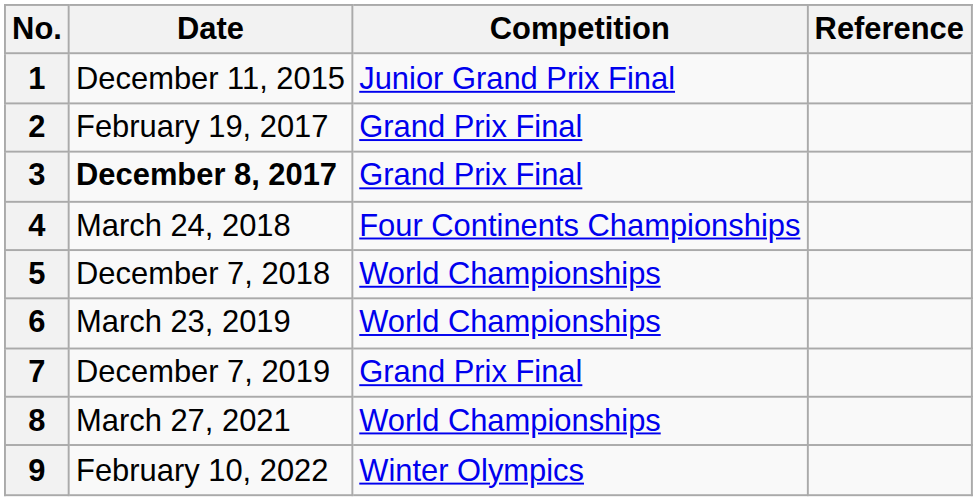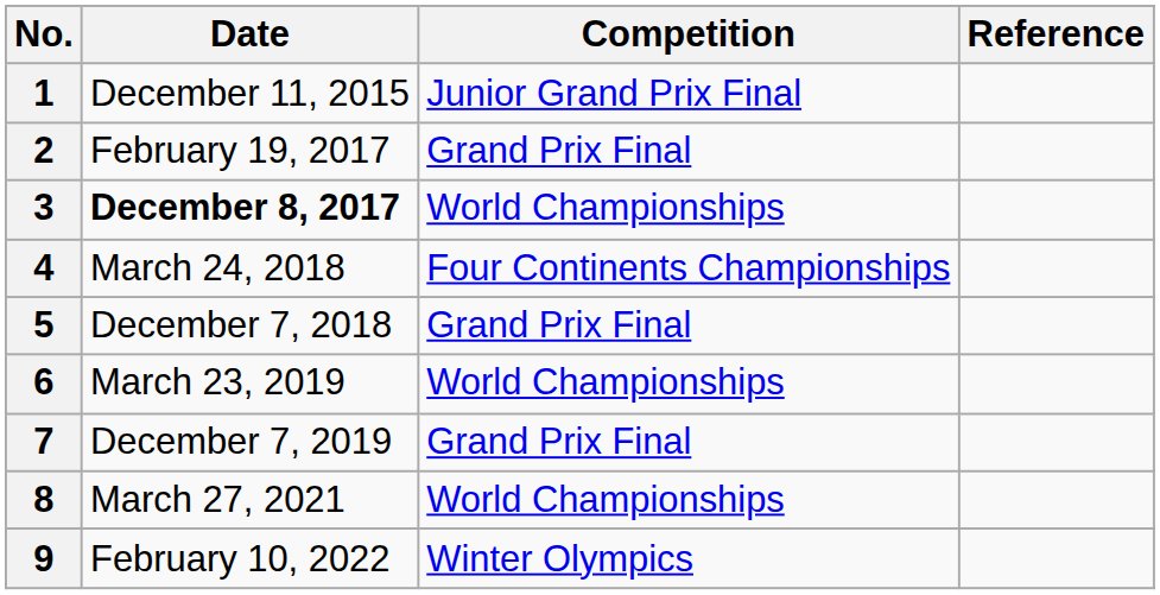 <table class="wikitable">
 <tr>
 <th scope=col>No.</th>
 <th scope=col>Date</th>
 <th scope=col>Competition</th>
 <th scope=col class=unsortable>Reference</th>
 </tr>
 <tr>
 <th scope=row>1</th>
 <td>December 11, 2015</td>
 <td><a href='#'>Junior Grand Prix Final</a></td>
 <td></td>
 </tr>
 <tr>
 <th scope="row">2</th>
 <td>February 19, 2017</td>
 <td><a href='#'>Grand Prix Final</a></td>
 <td></td>
 </tr>
 <tr>
 <th scope=row>3</th>
 <td><strong>December 8, 2017</strong></td>
-<td><a href='#'>Grand Prix Final</a></td>
+<td><a href='#'>World Championships</a></td>
 <td></td>
 </tr>
 <tr>
 <th scope="row">4</th>
 <td>March 24, 2018</td>
 <td><a href='#'>Four Continents Championships</a></td>
 <td></td>
 </tr>
 <tr>
 <th>5</th>
 <td>December 7, 2018</td>
-<td><a href='#'>World Championships</a></td>
+<td><a href='#'>Grand Prix Final</a></td>
 <td></td>
 </tr>
 <tr>
 <th>6</th>
 <td>March 23, 2019</td>
 <td><a href='#'>World Championships</a></td>
 <td></td>
 </tr>
 <tr>
 <th>7</th>
 <td>December 7, 2019</td>
 <td><a href='#'>Grand Prix Final</a></td>
 <td></td>
 </tr>
 <tr>
 <th>8</th>
 <td>March 27, 2021</td>
 <td><a href='#'>World Championships</a></td>
 <td></td>
 </tr>
 <tr>
 <th scope="row">9</th>
 <td>February 10, 2022</td>
 <td><a href='#'>Winter Olympics</a></td>
 <td></td>
 </tr>
 </table>
